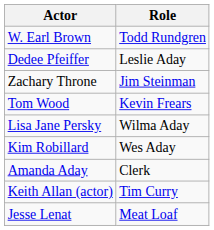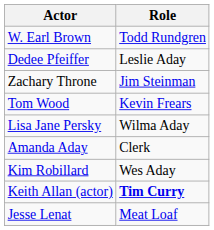 <table class="wikitable">
 <tr>
 <th>Actor</th>
 <th>Role</th>
 </tr>
 <tr>
 <td><a href='#'>W. Earl Brown</a></td>
 <td><a href='#'>Todd Rundgren</a></td>
 </tr>
 <tr>
 <td><a href='#'>Dedee Pfeiffer</a></td>
 <td>Leslie Aday</td>
 </tr>
 <tr>
 <td>Zachary Throne</td>
 <td><a href='#'>Jim Steinman</a></td>
 </tr>
 <tr>
 <td><a href='#'>Tom Wood</a></td>
 <td><a href='#'>Kevin Frears</a></td>
 </tr>
 <tr>
 <td><a href='#'>Lisa Jane Persky</a></td>
 <td>Wilma Aday</td>
 </tr>
 <tr>
+<td><a href='#'>Amanda Aday</a></td>
+<td>Clerk</td>
+</tr>
+<tr>
 <td><a href='#'>Kim Robillard</a></td>
 <td>Wes Aday</td>
 </tr>
 <tr>
-<td><a href='#'>Amanda Aday</a></td>
-<td>Clerk</td>
-</tr>
-<tr>
 <td><a href='#'>Keith Allan (actor)</a></td>
-<td><a href='#'>Tim Curry</a></td>
+<td><strong><a href='#'>Tim Curry</a></strong></td>
 </tr>
 <tr>
 <td><a href='#'>Jesse Lenat</a></td>
 <td><a href='#'>Meat Loaf</a></td>
 </tr>
 </table>
